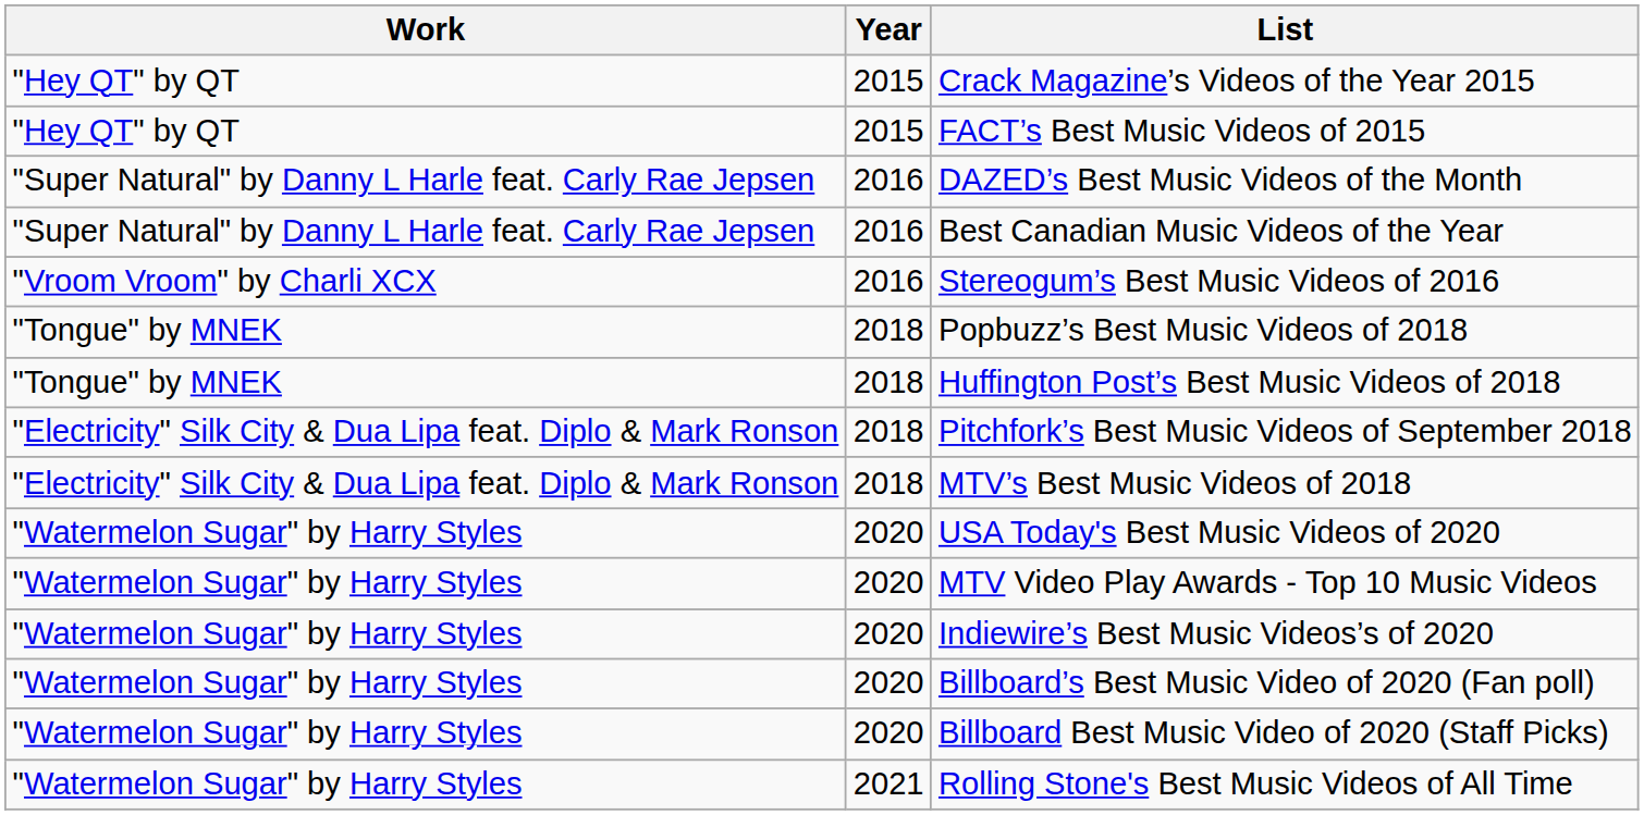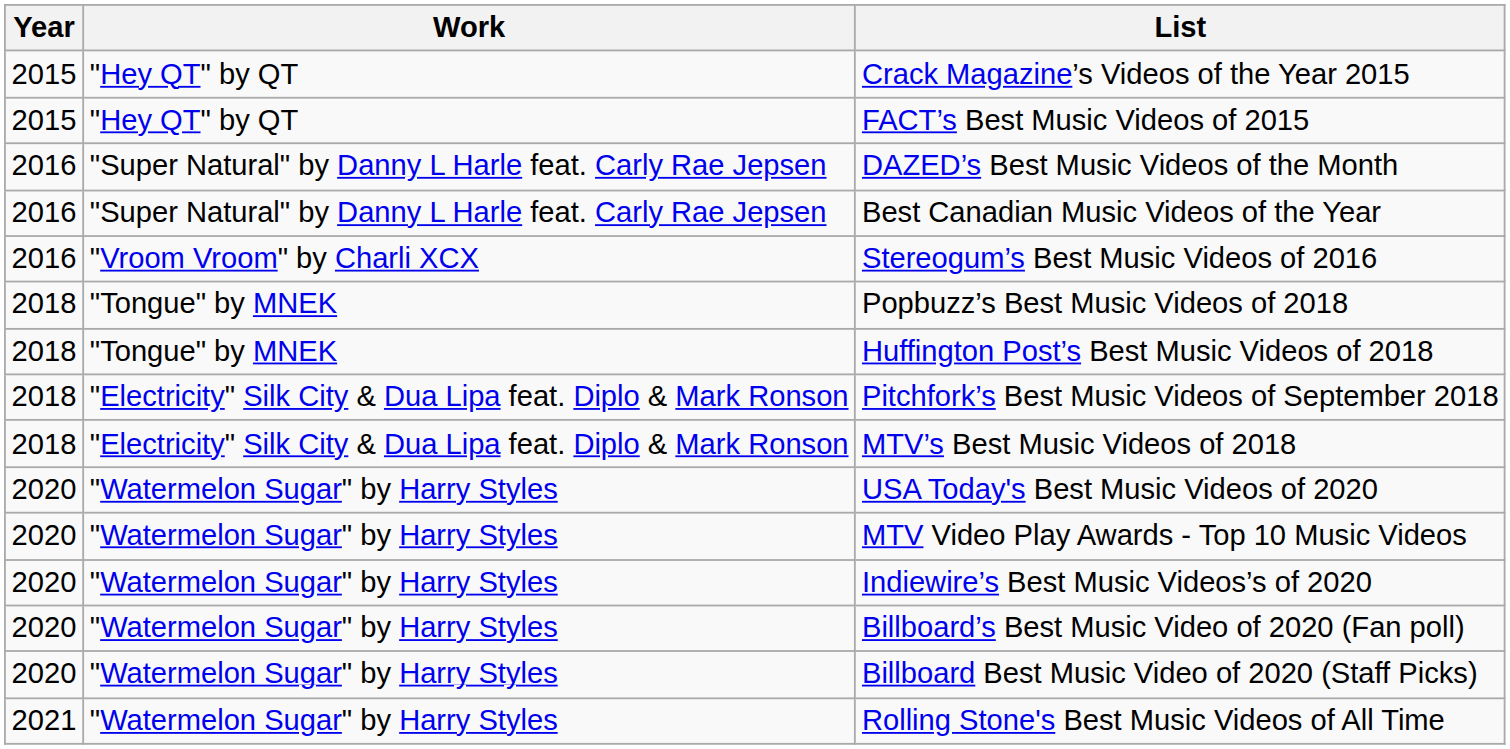 <table class="wikitable">
 <tr>
+<th>Year</th>
 <th>Work</th>
-<th>Year</th>
 <th>List</th>
 </tr>
 <tr>
+<td>2015</td>
 <td>"<a href='#'>Hey QT</a>" by QT</td>
-<td>2015</td>
 <td><a href='#'>Crack Magazine</a>’s Videos of the Year 2015</td>
 </tr>
 <tr>
+<td>2015</td>
 <td>"<a href='#'>Hey QT</a>" by QT</td>
-<td>2015</td>
 <td><a href='#'>FACT’s</a> Best Music Videos of 2015</td>
 </tr>
 <tr>
+<td>2016</td>
 <td>"Super Natural" by <a href='#'>Danny L Harle</a> feat. <a href='#'>Carly Rae Jepsen</a></td>
-<td>2016</td>
 <td><a href='#'>DAZED’s</a> Best Music Videos of the Month</td>
 </tr>
 <tr>
+<td>2016</td>
 <td>"Super Natural" by <a href='#'>Danny L Harle</a> feat. <a href='#'>Carly Rae Jepsen</a></td>
-<td>2016</td>
 <td>Best Canadian Music Videos of the Year</td>
 </tr>
 <tr>
+<td>2016</td>
 <td>"<a href='#'>Vroom Vroom</a>" by <a href='#'>Charli XCX</a></td>
-<td>2016</td>
 <td><a href='#'>Stereogum’s</a> Best Music Videos of 2016</td>
 </tr>
 <tr>
+<td>2018</td>
 <td>"Tongue" by <a href='#'>MNEK</a></td>
-<td>2018</td>
 <td>Popbuzz’s Best Music Videos of 2018</td>
 </tr>
 <tr>
+<td>2018</td>
 <td>"Tongue" by <a href='#'>MNEK</a></td>
-<td>2018</td>
 <td><a href='#'>Huffington Post’s</a> Best Music Videos of 2018</td>
 </tr>
 <tr>
+<td>2018</td>
 <td>"<a href='#'>Electricity</a>" <a href='#'>Silk City</a> & <a href='#'>Dua Lipa</a> feat. <a href='#'>Diplo</a> & <a href='#'>Mark Ronson</a></td>
-<td>2018</td>
 <td><a href='#'>Pitchfork’s</a> Best Music Videos of September 2018</td>
 </tr>
 <tr>
+<td>2018</td>
 <td>"<a href='#'>Electricity</a>" <a href='#'>Silk City</a> & <a href='#'>Dua Lipa</a> feat. <a href='#'>Diplo</a> & <a href='#'>Mark Ronson</a></td>
-<td>2018</td>
 <td><a href='#'>MTV’s</a> Best Music Videos of 2018</td>
 </tr>
 <tr>
+<td>2020</td>
 <td>"<a href='#'>Watermelon Sugar</a>" by <a href='#'>Harry Styles</a></td>
-<td>2020</td>
 <td><a href='#'>USA Today's</a> Best Music Videos of 2020</td>
 </tr>
 <tr>
+<td>2020</td>
 <td>"<a href='#'>Watermelon Sugar</a>" by <a href='#'>Harry Styles</a></td>
-<td>2020</td>
 <td><a href='#'>MTV</a> Video Play Awards - Top 10 Music Videos</td>
 </tr>
 <tr>
+<td>2020</td>
 <td>"<a href='#'>Watermelon Sugar</a>" by <a href='#'>Harry Styles</a></td>
-<td>2020</td>
 <td><a href='#'>Indiewire’s</a> Best Music Videos’s of 2020</td>
 </tr>
 <tr>
+<td>2020</td>
 <td>"<a href='#'>Watermelon Sugar</a>" by <a href='#'>Harry Styles</a></td>
-<td>2020</td>
 <td><a href='#'>Billboard’s</a> Best Music Video of 2020 (Fan poll)</td>
 </tr>
 <tr>
+<td>2020</td>
 <td>"<a href='#'>Watermelon Sugar</a>" by <a href='#'>Harry Styles</a></td>
-<td>2020</td>
 <td><a href='#'>Billboard</a> Best Music Video of 2020 (Staff Picks)</td>
 </tr>
 <tr>
+<td>2021</td>
 <td>"<a href='#'>Watermelon Sugar</a>" by <a href='#'>Harry Styles</a></td>
-<td>2021</td>
 <td><a href='#'>Rolling Stone's</a> Best Music Videos of All Time</td>
 </tr>
 </table>
